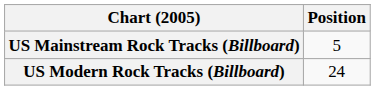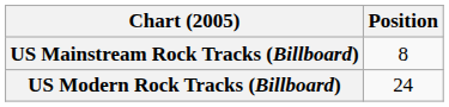 <table class="wikitable plainrowheaders" style="text-align:center">
 <tr>
 <th>Chart (2005)</th>
 <th>Position</th>
 </tr>
 <tr>
 <th scope="row">US Mainstream Rock Tracks (<em>Billboard</em>)</th>
-<td>5</td>
+<td>8</td>
 </tr>
 <tr>
 <th scope="row">US Modern Rock Tracks (<em>Billboard</em>)</th>
 <td>24</td>
 </tr>
 </table>
